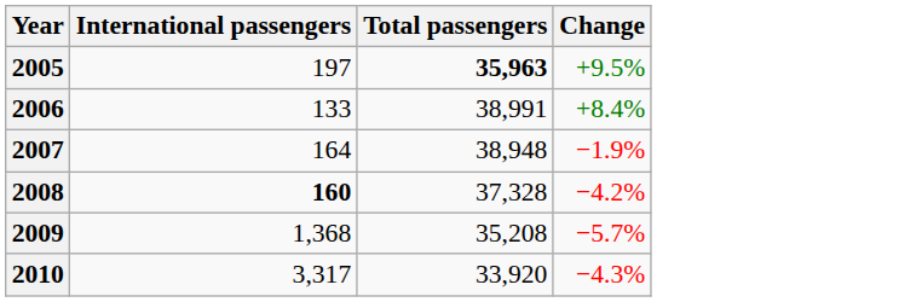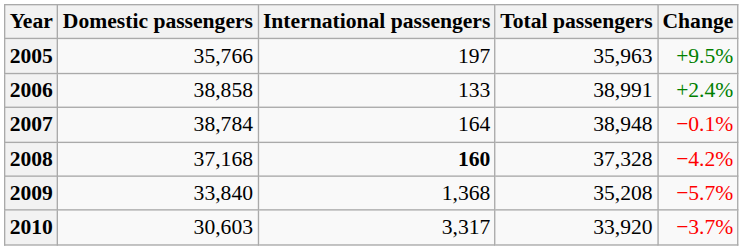 <table class="wikitable" style="text-align: right;">
 <tr>
 <th>Year</th>
+<th>Domestic passengers</th>
 <th>International passengers</th>
 <th>Total passengers</th>
 <th>Change</th>
 </tr>
 <tr>
 <th>2005</th>
+<td>35,766</td>
 <td>197</td>
-<td><strong>35,963</strong></td>
+<td>35,963</td>
 <td style="color:green">+9.5% </td>
 </tr>
 <tr>
 <th>2006</th>
+<td>38,858</td>
 <td>133</td>
 <td>38,991</td>
-<td style="color:green">+8.4% </td>
+<td style="color:green">+2.4% </td>
 </tr>
 <tr>
 <th>2007</th>
+<td>38,784</td>
 <td>164</td>
 <td>38,948</td>
-<td style="color:red">−1.9% </td>
+<td style="color:red">−0.1% </td>
 </tr>
 <tr>
 <th>2008</th>
+<td>37,168</td>
 <td><strong>160</strong></td>
 <td>37,328</td>
 <td style="color:red">−4.2% </td>
 </tr>
 <tr>
 <th>2009</th>
+<td>33,840</td>
 <td>1,368</td>
 <td>35,208</td>
 <td style="color:red">−5.7% </td>
 </tr>
 <tr>
 <th>2010</th>
+<td>30,603</td>
 <td>3,317</td>
 <td>33,920</td>
-<td style="color:red">−4.3% </td>
+<td style="color:red">−3.7% </td>
 </tr>
 </table>
